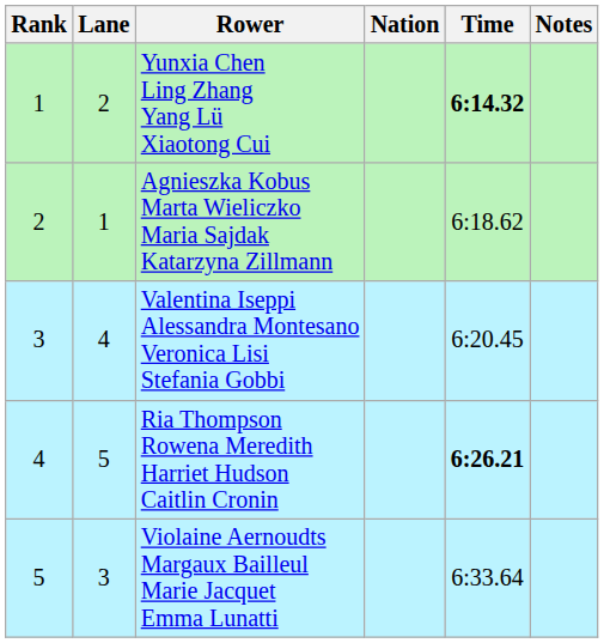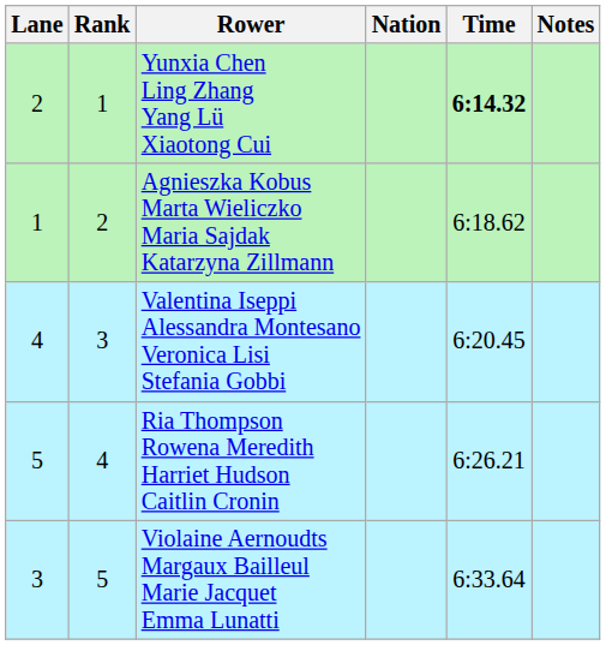 <table class="wikitable sortable" style="text-align:center">
 <tr>
+<th>Lane</th>
 <th>Rank</th>
-<th>Lane</th>
 <th>Rower</th>
 <th>Nation</th>
 <th>Time</th>
 <th>Notes</th>
 </tr>
 <tr bgcolor=bbf3bb>
+<td>2</td>
 <td>1</td>
-<td>2</td>
 <td align="left"><a href='#'>Yunxia Chen</a><br><a href='#'>Ling Zhang</a><br><a href='#'>Yang Lü</a><br><a href='#'>Xiaotong Cui</a></td>
 <td align="left"></td>
 <td><strong>6:14.32</strong></td>
 <td></td>
 </tr>
 <tr bgcolor=bbf3bb>
+<td>1</td>
 <td>2</td>
-<td>1</td>
 <td align="left"><a href='#'>Agnieszka Kobus</a><br><a href='#'>Marta Wieliczko</a><br><a href='#'>Maria Sajdak</a><br><a href='#'>Katarzyna Zillmann</a></td>
 <td align="left"></td>
 <td>6:18.62</td>
 <td></td>
 </tr>
 <tr bgcolor=bbf3ff>
+<td>4</td>
 <td>3</td>
-<td>4</td>
 <td align="left"><a href='#'>Valentina Iseppi</a><br><a href='#'>Alessandra Montesano</a><br><a href='#'>Veronica Lisi</a><br><a href='#'>Stefania Gobbi</a></td>
 <td align="left"></td>
 <td>6:20.45</td>
 <td></td>
 </tr>
 <tr bgcolor=bbf3ff>
+<td>5</td>
 <td>4</td>
-<td>5</td>
 <td align="left"><a href='#'>Ria Thompson</a><br><a href='#'>Rowena Meredith</a><br><a href='#'>Harriet Hudson</a><br><a href='#'>Caitlin Cronin</a></td>
 <td align="left"></td>
-<td><strong>6:26.21</strong></td>
+<td>6:26.21</td>
 <td></td>
 </tr>
 <tr bgcolor=bbf3ff>
+<td>3</td>
 <td>5</td>
-<td>3</td>
 <td align="left"><a href='#'>Violaine Aernoudts</a><br><a href='#'>Margaux Bailleul</a><br><a href='#'>Marie Jacquet</a><br><a href='#'>Emma Lunatti</a></td>
 <td align="left"></td>
 <td>6:33.64</td>
 <td></td>
 </tr>
 </table>
